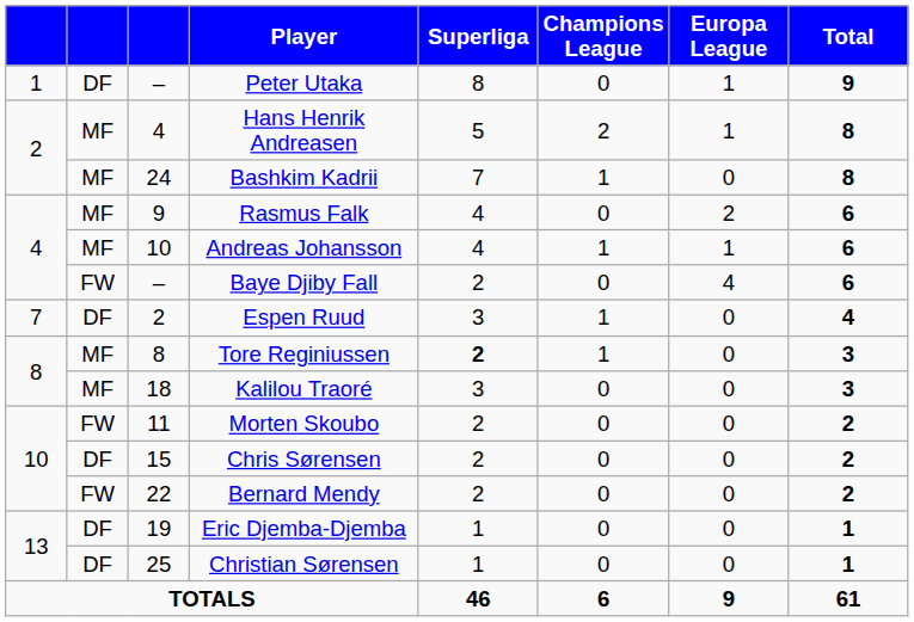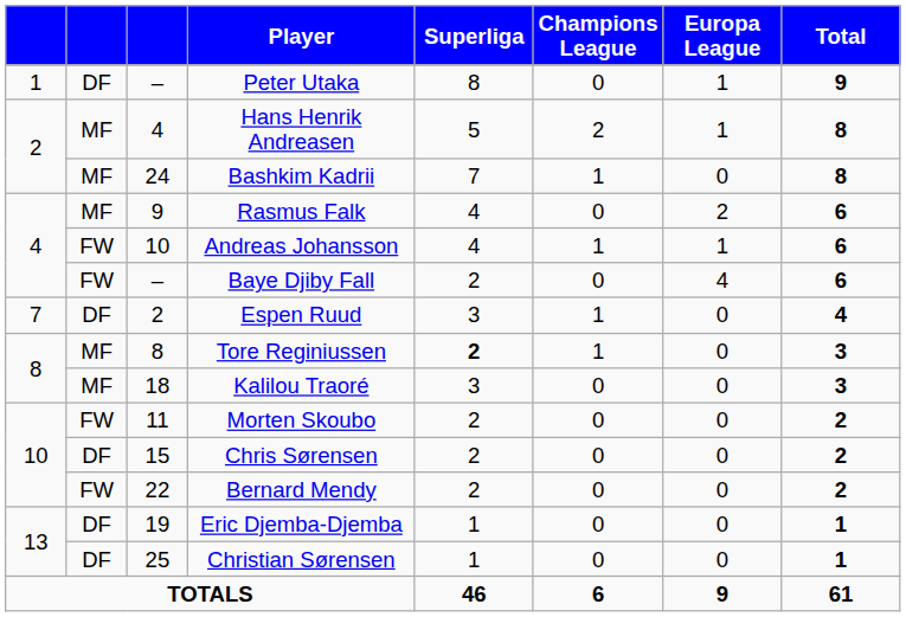 <table class="wikitable" style="font-size: 95%; text-align: center;">
 <tr>
 <th style="background:#0000ff; color:white;" width=35></th>
 <th style="background:#0000ff; color:white;" width=35></th>
 <th style="background:#0000ff; color:white;" width=35></th>
 <th style="background:#0000ff; color:white;" width=150>Player</th>
 <th style="background:#0000ff; color:white;" width=75>Superliga</th>
 <th style="background:#0000ff; color:white;" width=75>Champions League</th>
 <th style="background:#0000ff; color:white;" width=75>Europa League</th>
 <th style="background:#0000ff; color:white;" width=75><strong>Total</strong></th>
 </tr>
 <tr>
 <td>1</td>
 <td>DF</td>
 <td>–</td>
 <td><a href='#'>Peter Utaka</a></td>
 <td>8</td>
 <td>0</td>
 <td>1</td>
 <td><strong>9</strong></td>
 </tr>
 <tr>
 <td rowspan=2>2</td>
 <td>MF</td>
 <td>4</td>
 <td><a href='#'>Hans Henrik Andreasen</a></td>
 <td>5</td>
 <td>2</td>
 <td>1</td>
 <td><strong>8</strong></td>
 </tr>
 <tr>
 <td>MF</td>
 <td>24</td>
 <td><a href='#'>Bashkim Kadrii</a></td>
 <td>7</td>
 <td>1</td>
 <td>0</td>
 <td><strong>8</strong></td>
 </tr>
 <tr>
 <td rowspan=3>4</td>
 <td>MF</td>
 <td>9</td>
 <td><a href='#'>Rasmus Falk</a></td>
 <td>4</td>
 <td>0</td>
 <td>2</td>
 <td><strong>6</strong></td>
 </tr>
 <tr>
-<td>MF</td>
+<td>FW</td>
 <td>10</td>
 <td><a href='#'>Andreas Johansson</a></td>
 <td>4</td>
 <td>1</td>
 <td>1</td>
 <td><strong>6</strong></td>
 </tr>
 <tr>
 <td>FW</td>
 <td>–</td>
 <td><a href='#'>Baye Djiby Fall</a></td>
 <td>2</td>
 <td>0</td>
 <td>4</td>
 <td><strong>6</strong></td>
 </tr>
 <tr>
 <td>7</td>
 <td>DF</td>
 <td>2</td>
 <td><a href='#'>Espen Ruud</a></td>
 <td>3</td>
 <td>1</td>
 <td>0</td>
 <td><strong>4</strong></td>
 </tr>
 <tr>
 <td rowspan=2>8</td>
 <td>MF</td>
 <td>8</td>
 <td><a href='#'>Tore Reginiussen</a></td>
 <td><strong>2</strong></td>
 <td>1</td>
 <td>0</td>
 <td><strong>3</strong></td>
 </tr>
 <tr>
 <td>MF</td>
 <td>18</td>
 <td><a href='#'>Kalilou Traoré</a></td>
 <td>3</td>
 <td>0</td>
 <td>0</td>
 <td><strong>3</strong></td>
 </tr>
 <tr>
 <td rowspan=3>10</td>
 <td>FW</td>
 <td>11</td>
 <td><a href='#'>Morten Skoubo</a></td>
 <td>2</td>
 <td>0</td>
 <td>0</td>
 <td><strong>2</strong></td>
 </tr>
 <tr>
 <td>DF</td>
 <td>15</td>
 <td><a href='#'>Chris Sørensen</a></td>
 <td>2</td>
 <td>0</td>
 <td>0</td>
 <td><strong>2</strong></td>
 </tr>
 <tr>
 <td>FW</td>
 <td>22</td>
 <td><a href='#'>Bernard Mendy</a></td>
 <td>2</td>
 <td>0</td>
 <td>0</td>
 <td><strong>2</strong></td>
 </tr>
 <tr>
 <td rowspan=2>13</td>
 <td>DF</td>
 <td>19</td>
 <td><a href='#'>Eric Djemba-Djemba</a></td>
 <td>1</td>
 <td>0</td>
 <td>0</td>
 <td><strong>1</strong></td>
 </tr>
 <tr>
 <td>DF</td>
 <td>25</td>
 <td><a href='#'>Christian Sørensen</a></td>
 <td>1</td>
 <td>0</td>
 <td>0</td>
 <td><strong>1</strong></td>
 </tr>
 <tr>
 <td colspan="4"><strong>TOTALS</strong></td>
 <td><strong>46</strong></td>
 <td><strong>6</strong></td>
 <td><strong>9</strong></td>
 <td><strong>61</strong></td>
 </tr>
 </table>
